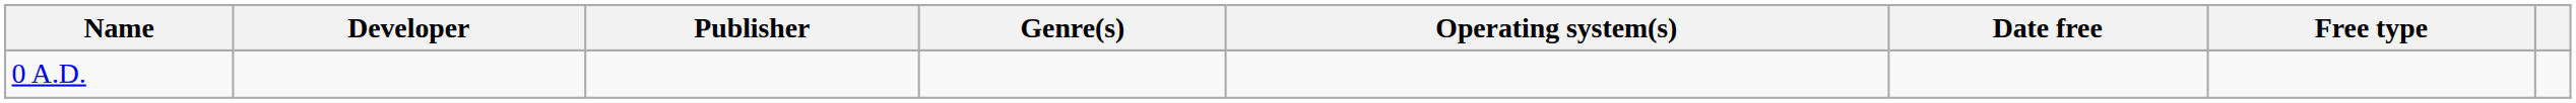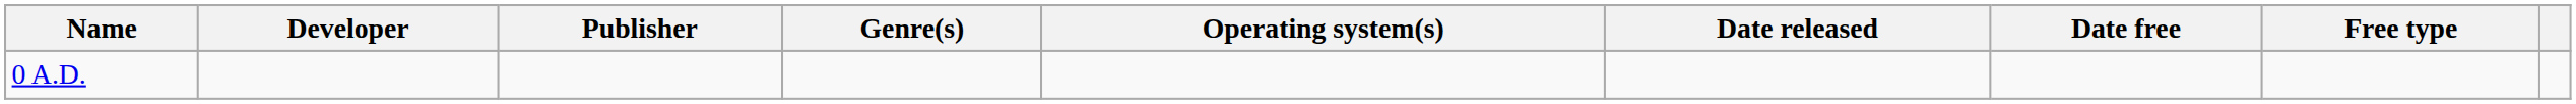 <table class="wikitable sortable" style="font-size:85%; width:98%">
 <tr>
 <th>Name</th>
 <th>Developer</th>
 <th>Publisher</th>
 <th>Genre(s)</th>
 <th>Operating system(s)</th>
+<th>Date released</th>
 <th>Date free</th>
 <th>Free type</th>
 <th></th>
 </tr>
 <tr>
 <td><a href='#'>0 A.D.</a></td>
 <td></td>
 <td></td>
 <td></td>
 <td></td>
 <td></td>
 <td></td>
 <td></td>
+<td></td>
 </tr>
 </table>
